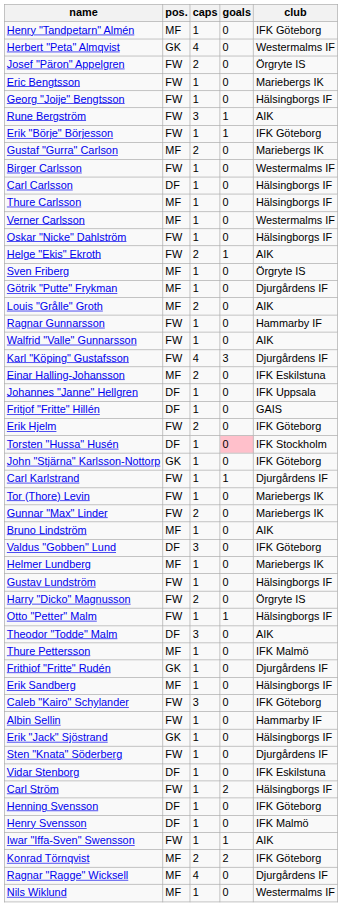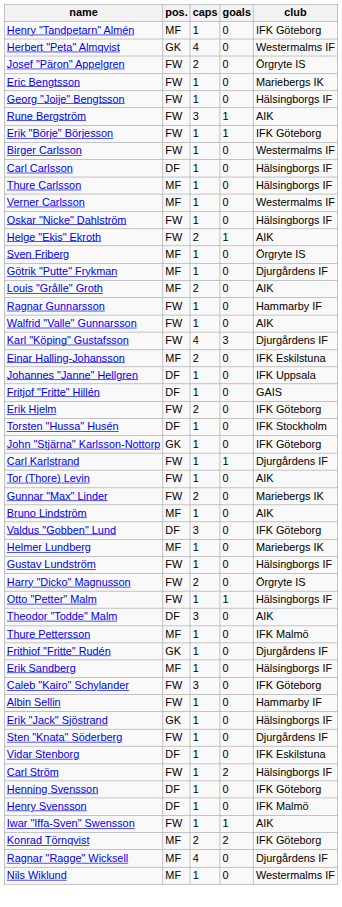 <table class="wikitable" border="1">
 <tr>
 <th>name</th>
 <th>pos.</th>
 <th>caps</th>
 <th>goals</th>
 <th>club</th>
 </tr>
 <tr>
 <td><a href='#'>Henry "Tandpetarn" Almén</a></td>
 <td>MF</td>
 <td>1</td>
 <td>0</td>
 <td>IFK Göteborg</td>
 </tr>
 <tr>
 <td><a href='#'>Herbert "Peta" Almqvist</a></td>
 <td>GK</td>
 <td>4</td>
 <td>0</td>
 <td>Westermalms IF</td>
 </tr>
 <tr>
 <td><a href='#'>Josef "Päron" Appelgren</a></td>
 <td>FW</td>
 <td>2</td>
 <td>0</td>
 <td>Örgryte IS</td>
 </tr>
 <tr>
 <td><a href='#'>Eric Bengtsson</a></td>
 <td>FW</td>
 <td>1</td>
 <td>0</td>
 <td>Mariebergs IK</td>
 </tr>
 <tr>
 <td><a href='#'>Georg "Joije" Bengtsson</a></td>
 <td>FW</td>
 <td>1</td>
 <td>0</td>
 <td>Hälsingborgs IF</td>
 </tr>
 <tr>
 <td><a href='#'>Rune Bergström</a></td>
 <td>FW</td>
 <td>3</td>
 <td>1</td>
 <td>AIK</td>
 </tr>
 <tr>
 <td><a href='#'>Erik "Börje" Börjesson</a></td>
 <td>FW</td>
 <td>1</td>
 <td>1</td>
 <td>IFK Göteborg</td>
-</tr>
-<tr>
-<td><a href='#'>Gustaf "Gurra" Carlson</a></td>
-<td>MF</td>
-<td>2</td>
-<td>0</td>
-<td>Mariebergs IK</td>
 </tr>
 <tr>
 <td><a href='#'>Birger Carlsson</a></td>
 <td>FW</td>
 <td>1</td>
 <td>0</td>
 <td>Westermalms IF</td>
 </tr>
 <tr>
 <td><a href='#'>Carl Carlsson</a></td>
 <td>DF</td>
 <td>1</td>
 <td>0</td>
 <td>Hälsingborgs IF</td>
 </tr>
 <tr>
 <td><a href='#'>Thure Carlsson</a></td>
 <td>MF</td>
 <td>1</td>
 <td>0</td>
 <td>Hälsingborgs IF</td>
 </tr>
 <tr>
 <td><a href='#'>Verner Carlsson</a></td>
 <td>MF</td>
 <td>1</td>
 <td>0</td>
 <td>Westermalms IF</td>
 </tr>
 <tr>
 <td><a href='#'>Oskar "Nicke" Dahlström</a></td>
 <td>FW</td>
 <td>1</td>
 <td>0</td>
 <td>Hälsingborgs IF</td>
 </tr>
 <tr>
 <td><a href='#'>Helge "Ekis" Ekroth</a></td>
 <td>FW</td>
 <td>2</td>
 <td>1</td>
 <td>AIK</td>
 </tr>
 <tr>
 <td><a href='#'>Sven Friberg</a></td>
 <td>MF</td>
 <td>1</td>
 <td>0</td>
 <td>Örgryte IS</td>
 </tr>
 <tr>
 <td><a href='#'>Götrik "Putte" Frykman</a></td>
 <td>MF</td>
 <td>1</td>
 <td>0</td>
 <td>Djurgårdens IF</td>
 </tr>
 <tr>
 <td><a href='#'>Louis "Grålle" Groth</a></td>
 <td>MF</td>
 <td>2</td>
 <td>0</td>
 <td>AIK</td>
 </tr>
 <tr>
 <td><a href='#'>Ragnar Gunnarsson</a></td>
 <td>FW</td>
 <td>1</td>
 <td>0</td>
 <td>Hammarby IF</td>
 </tr>
 <tr>
 <td><a href='#'>Walfrid "Valle" Gunnarsson</a></td>
 <td>FW</td>
 <td>1</td>
 <td>0</td>
 <td>AIK</td>
 </tr>
 <tr>
 <td><a href='#'>Karl "Köping" Gustafsson</a></td>
 <td>FW</td>
 <td>4</td>
 <td>3</td>
 <td>Djurgårdens IF</td>
 </tr>
 <tr>
 <td><a href='#'>Einar Halling-Johansson</a></td>
 <td>MF</td>
 <td>2</td>
 <td>0</td>
 <td>IFK Eskilstuna</td>
 </tr>
 <tr>
 <td><a href='#'>Johannes "Janne" Hellgren</a></td>
 <td>DF</td>
 <td>1</td>
 <td>0</td>
 <td>IFK Uppsala</td>
 </tr>
 <tr>
 <td><a href='#'>Fritjof "Fritte" Hillén</a></td>
 <td>DF</td>
 <td>1</td>
 <td>0</td>
 <td>GAIS</td>
 </tr>
 <tr>
 <td><a href='#'>Erik Hjelm</a></td>
 <td>FW</td>
 <td>2</td>
 <td>0</td>
 <td>IFK Göteborg</td>
 </tr>
 <tr>
 <td><a href='#'>Torsten "Hussa" Husén</a></td>
 <td>DF</td>
 <td>1</td>
-<td style="background: pink;">0</td>
+<td>0</td>
 <td>IFK Stockholm</td>
 </tr>
 <tr>
 <td><a href='#'>John "Stjärna" Karlsson-Nottorp</a></td>
 <td>GK</td>
 <td>1</td>
 <td>0</td>
 <td>IFK Göteborg</td>
 </tr>
 <tr>
 <td><a href='#'>Carl Karlstrand</a></td>
 <td>FW</td>
 <td>1</td>
 <td>1</td>
 <td>Djurgårdens IF</td>
 </tr>
 <tr>
 <td><a href='#'>Tor (Thore) Levin</a></td>
 <td>FW</td>
 <td>1</td>
 <td>0</td>
-<td>Mariebergs IK</td>
+<td>AIK</td>
 </tr>
 <tr>
 <td><a href='#'>Gunnar "Max" Linder</a></td>
 <td>FW</td>
 <td>2</td>
 <td>0</td>
 <td>Mariebergs IK</td>
 </tr>
 <tr>
 <td><a href='#'>Bruno Lindström</a></td>
 <td>MF</td>
 <td>1</td>
 <td>0</td>
 <td>AIK</td>
 </tr>
 <tr>
 <td><a href='#'>Valdus "Gobben" Lund</a></td>
 <td>DF</td>
 <td>3</td>
 <td>0</td>
 <td>IFK Göteborg</td>
 </tr>
 <tr>
 <td><a href='#'>Helmer Lundberg</a></td>
 <td>MF</td>
 <td>1</td>
 <td>0</td>
 <td>Mariebergs IK</td>
 </tr>
 <tr>
 <td><a href='#'>Gustav Lundström</a></td>
 <td>FW</td>
 <td>1</td>
 <td>0</td>
 <td>Hälsingborgs IF</td>
 </tr>
 <tr>
 <td><a href='#'>Harry "Dicko" Magnusson</a></td>
 <td>FW</td>
 <td>2</td>
 <td>0</td>
 <td>Örgryte IS</td>
 </tr>
 <tr>
 <td><a href='#'>Otto "Petter" Malm</a></td>
 <td>FW</td>
 <td>1</td>
 <td>1</td>
 <td>Hälsingborgs IF</td>
 </tr>
 <tr>
 <td><a href='#'>Theodor "Todde" Malm</a></td>
 <td>DF</td>
 <td>3</td>
 <td>0</td>
 <td>AIK</td>
 </tr>
 <tr>
 <td><a href='#'>Thure Pettersson</a></td>
 <td>MF</td>
 <td>1</td>
 <td>0</td>
 <td>IFK Malmö</td>
 </tr>
 <tr>
 <td><a href='#'>Frithiof "Fritte" Rudén</a></td>
 <td>GK</td>
 <td>1</td>
 <td>0</td>
 <td>Djurgårdens IF</td>
 </tr>
 <tr>
 <td><a href='#'>Erik Sandberg</a></td>
 <td>MF</td>
 <td>1</td>
 <td>0</td>
 <td>Hälsingborgs IF</td>
 </tr>
 <tr>
 <td><a href='#'>Caleb "Kairo" Schylander</a></td>
 <td>FW</td>
 <td>3</td>
 <td>0</td>
 <td>IFK Göteborg</td>
 </tr>
 <tr>
 <td><a href='#'>Albin Sellin</a></td>
 <td>FW</td>
 <td>1</td>
 <td>0</td>
 <td>Hammarby IF</td>
 </tr>
 <tr>
 <td><a href='#'>Erik "Jack" Sjöstrand</a></td>
 <td>GK</td>
 <td>1</td>
 <td>0</td>
 <td>Hälsingborgs IF</td>
 </tr>
 <tr>
 <td><a href='#'>Sten "Knata" Söderberg</a></td>
 <td>FW</td>
 <td>1</td>
 <td>0</td>
 <td>Djurgårdens IF</td>
 </tr>
 <tr>
 <td><a href='#'>Vidar Stenborg</a></td>
 <td>DF</td>
 <td>1</td>
 <td>0</td>
 <td>IFK Eskilstuna</td>
 </tr>
 <tr>
 <td><a href='#'>Carl Ström</a></td>
 <td>FW</td>
 <td>1</td>
 <td>2</td>
 <td>Hälsingborgs IF</td>
 </tr>
 <tr>
 <td><a href='#'>Henning Svensson</a></td>
 <td>DF</td>
 <td>1</td>
 <td>0</td>
 <td>IFK Göteborg</td>
 </tr>
 <tr>
 <td><a href='#'>Henry Svensson</a></td>
 <td>DF</td>
 <td>1</td>
 <td>0</td>
 <td>IFK Malmö</td>
 </tr>
 <tr>
 <td><a href='#'>Iwar "Iffa-Sven" Swensson</a></td>
 <td>FW</td>
 <td>1</td>
 <td>1</td>
 <td>AIK</td>
 </tr>
 <tr>
 <td><a href='#'>Konrad Törnqvist</a></td>
 <td>MF</td>
 <td>2</td>
 <td>2</td>
 <td>IFK Göteborg</td>
 </tr>
 <tr>
 <td><a href='#'>Ragnar "Ragge" Wicksell</a></td>
 <td>MF</td>
 <td>4</td>
 <td>0</td>
 <td>Djurgårdens IF</td>
 </tr>
 <tr>
 <td><a href='#'>Nils Wiklund</a></td>
 <td>MF</td>
 <td>1</td>
 <td>0</td>
 <td>Westermalms IF</td>
 </tr>
 </table>
